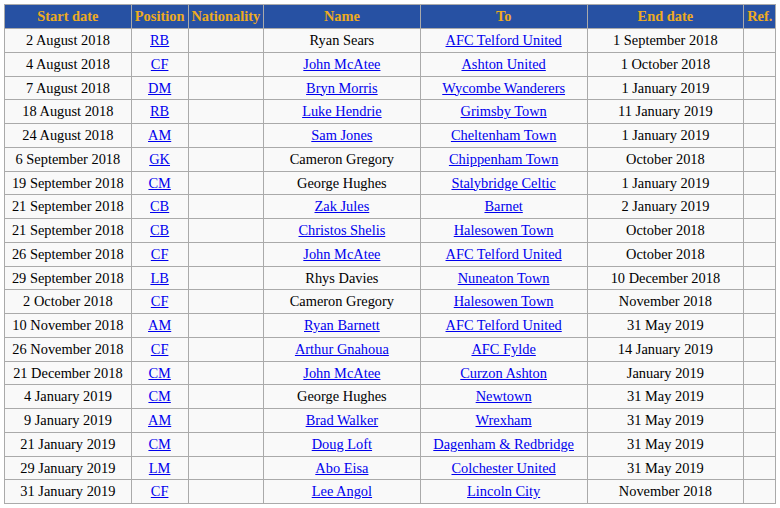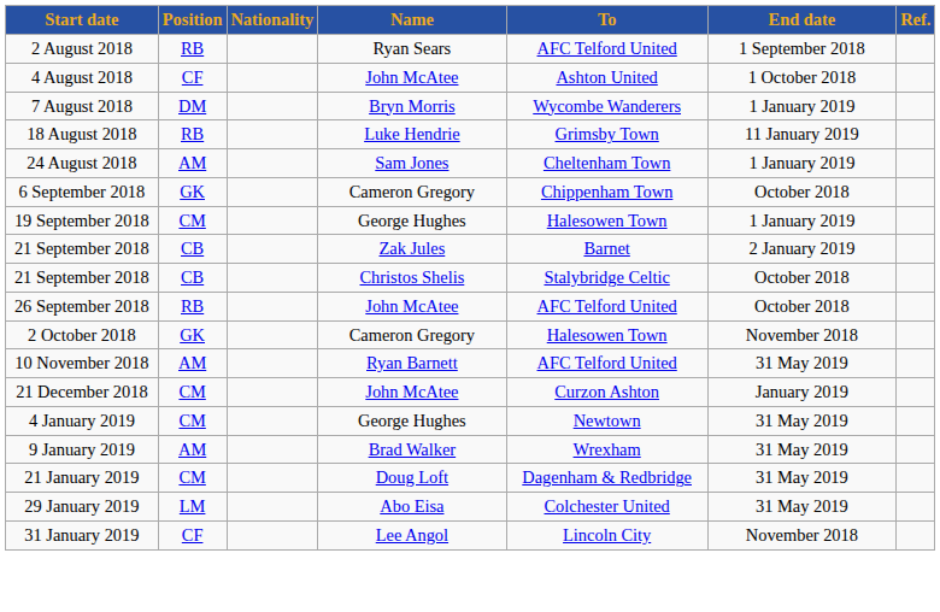 <table class="wikitable"  style="text-align:center; font-size:90%; ">
 <tr>
 <th style="background:#2751A3; color:#EEAB1F; width:120px;">Start date</th>
 <th style="background:#2751A3; color:#EEAB1F; width:50px;">Position</th>
 <th style="background:#2751A3; color:#EEAB1F; width:50px;">Nationality</th>
 <th style="background:#2751A3; color:#EEAB1F; width:150px;">Name</th>
 <th style="background:#2751A3; color:#EEAB1F; width:160px;">To</th>
 <th style="background:#2751A3; color:#EEAB1F; width:150px;">End date</th>
 <th style="background:#2751A3; color:#EEAB1F; width:25px;">Ref.</th>
 </tr>
 <tr>
 <td>2 August 2018</td>
 <td><a href='#'>RB</a></td>
 <td></td>
 <td>Ryan Sears</td>
 <td><a href='#'>AFC Telford United</a></td>
 <td>1 September 2018</td>
 <td></td>
 </tr>
 <tr>
 <td>4 August 2018</td>
 <td><a href='#'>CF</a></td>
 <td></td>
 <td><a href='#'>John McAtee</a></td>
 <td><a href='#'>Ashton United</a></td>
 <td>1 October 2018</td>
 <td></td>
 </tr>
 <tr>
 <td>7 August 2018</td>
 <td><a href='#'>DM</a></td>
 <td></td>
 <td><a href='#'>Bryn Morris</a></td>
 <td><a href='#'>Wycombe Wanderers</a></td>
 <td>1 January 2019</td>
 <td></td>
 </tr>
 <tr>
 <td>18 August 2018</td>
 <td><a href='#'>RB</a></td>
 <td></td>
 <td><a href='#'>Luke Hendrie</a></td>
 <td><a href='#'>Grimsby Town</a></td>
 <td>11 January 2019</td>
 <td></td>
 </tr>
 <tr>
 <td>24 August 2018</td>
 <td><a href='#'>AM</a></td>
 <td></td>
 <td><a href='#'>Sam Jones</a></td>
 <td><a href='#'>Cheltenham Town</a></td>
 <td>1 January 2019</td>
 <td></td>
 </tr>
 <tr>
 <td>6 September 2018</td>
 <td><a href='#'>GK</a></td>
 <td></td>
 <td>Cameron Gregory</td>
 <td><a href='#'>Chippenham Town</a></td>
 <td>October 2018</td>
 <td></td>
 </tr>
 <tr>
 <td>19 September 2018</td>
 <td><a href='#'>CM</a></td>
 <td></td>
 <td>George Hughes</td>
-<td><a href='#'>Stalybridge Celtic</a></td>
+<td><a href='#'>Halesowen Town</a></td>
 <td>1 January 2019</td>
 <td></td>
 </tr>
 <tr>
 <td>21 September 2018</td>
 <td><a href='#'>CB</a></td>
 <td></td>
 <td><a href='#'>Zak Jules</a></td>
 <td><a href='#'>Barnet</a></td>
 <td>2 January 2019</td>
 <td></td>
 </tr>
 <tr>
 <td>21 September 2018</td>
 <td><a href='#'>CB</a></td>
 <td></td>
 <td><a href='#'>Christos Shelis</a></td>
-<td><a href='#'>Halesowen Town</a></td>
+<td><a href='#'>Stalybridge Celtic</a></td>
 <td>October 2018</td>
 <td></td>
 </tr>
 <tr>
 <td>26 September 2018</td>
-<td><a href='#'>CF</a></td>
+<td><a href='#'>RB</a></td>
 <td></td>
 <td><a href='#'>John McAtee</a></td>
 <td><a href='#'>AFC Telford United</a></td>
 <td>October 2018</td>
 <td></td>
 </tr>
 <tr>
-<td>29 September 2018</td>
-<td><a href='#'>LB</a></td>
-<td></td>
-<td>Rhys Davies</td>
-<td><a href='#'>Nuneaton Town</a></td>
-<td>10 December 2018</td>
-<td></td>
-</tr>
-<tr>
 <td>2 October 2018</td>
-<td><a href='#'>CF</a></td>
+<td><a href='#'>GK</a></td>
 <td></td>
 <td>Cameron Gregory</td>
 <td><a href='#'>Halesowen Town</a></td>
 <td>November 2018</td>
 <td></td>
 </tr>
 <tr>
 <td>10 November 2018</td>
 <td><a href='#'>AM</a></td>
 <td></td>
 <td><a href='#'>Ryan Barnett</a></td>
 <td><a href='#'>AFC Telford United</a></td>
 <td>31 May 2019</td>
-<td></td>
-</tr>
-<tr>
-<td>26 November 2018</td>
-<td><a href='#'>CF</a></td>
-<td></td>
-<td><a href='#'>Arthur Gnahoua</a></td>
-<td><a href='#'>AFC Fylde</a></td>
-<td>14 January 2019</td>
 <td></td>
 </tr>
 <tr>
 <td>21 December 2018</td>
 <td><a href='#'>CM</a></td>
 <td></td>
 <td><a href='#'>John McAtee</a></td>
 <td><a href='#'>Curzon Ashton</a></td>
 <td>January 2019</td>
 <td></td>
 </tr>
 <tr>
 <td>4 January 2019</td>
 <td><a href='#'>CM</a></td>
 <td></td>
 <td>George Hughes</td>
 <td> <a href='#'>Newtown</a></td>
 <td>31 May 2019</td>
 <td></td>
 </tr>
 <tr>
 <td>9 January 2019</td>
 <td><a href='#'>AM</a></td>
 <td></td>
 <td><a href='#'>Brad Walker</a></td>
 <td> <a href='#'>Wrexham</a></td>
 <td>31 May 2019</td>
 <td></td>
 </tr>
 <tr>
 <td>21 January 2019</td>
 <td><a href='#'>CM</a></td>
 <td></td>
 <td><a href='#'>Doug Loft</a></td>
 <td><a href='#'>Dagenham & Redbridge</a></td>
 <td>31 May 2019</td>
 <td></td>
 </tr>
 <tr>
 <td>29 January 2019</td>
 <td><a href='#'>LM</a></td>
 <td></td>
 <td><a href='#'>Abo Eisa</a></td>
 <td><a href='#'>Colchester United</a></td>
 <td>31 May 2019</td>
 <td></td>
 </tr>
 <tr>
 <td>31 January 2019</td>
 <td><a href='#'>CF</a></td>
 <td></td>
 <td><a href='#'>Lee Angol</a></td>
 <td><a href='#'>Lincoln City</a></td>
 <td>November 2018</td>
 <td></td>
 </tr>
 </table>
